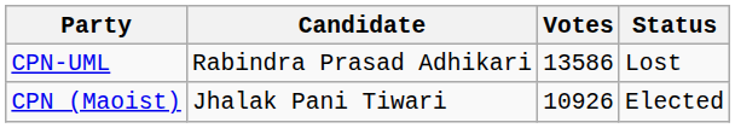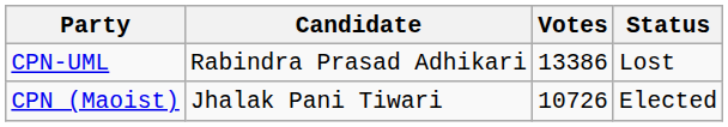 <table class=wikitable>
 <tr>
 <th>Party</th>
 <th>Candidate</th>
 <th>Votes</th>
 <th>Status</th>
 </tr>
 <tr>
 <td><a href='#'>CPN-UML</a></td>
 <td>Rabindra Prasad Adhikari</td>
-<td>13586</td>
+<td>13386</td>
 <td>Lost</td>
 </tr>
 <tr>
 <td><a href='#'>CPN (Maoist)</a></td>
 <td>Jhalak Pani Tiwari</td>
-<td>10926</td>
+<td>10726</td>
 <td>Elected</td>
 </tr>
 </table>
